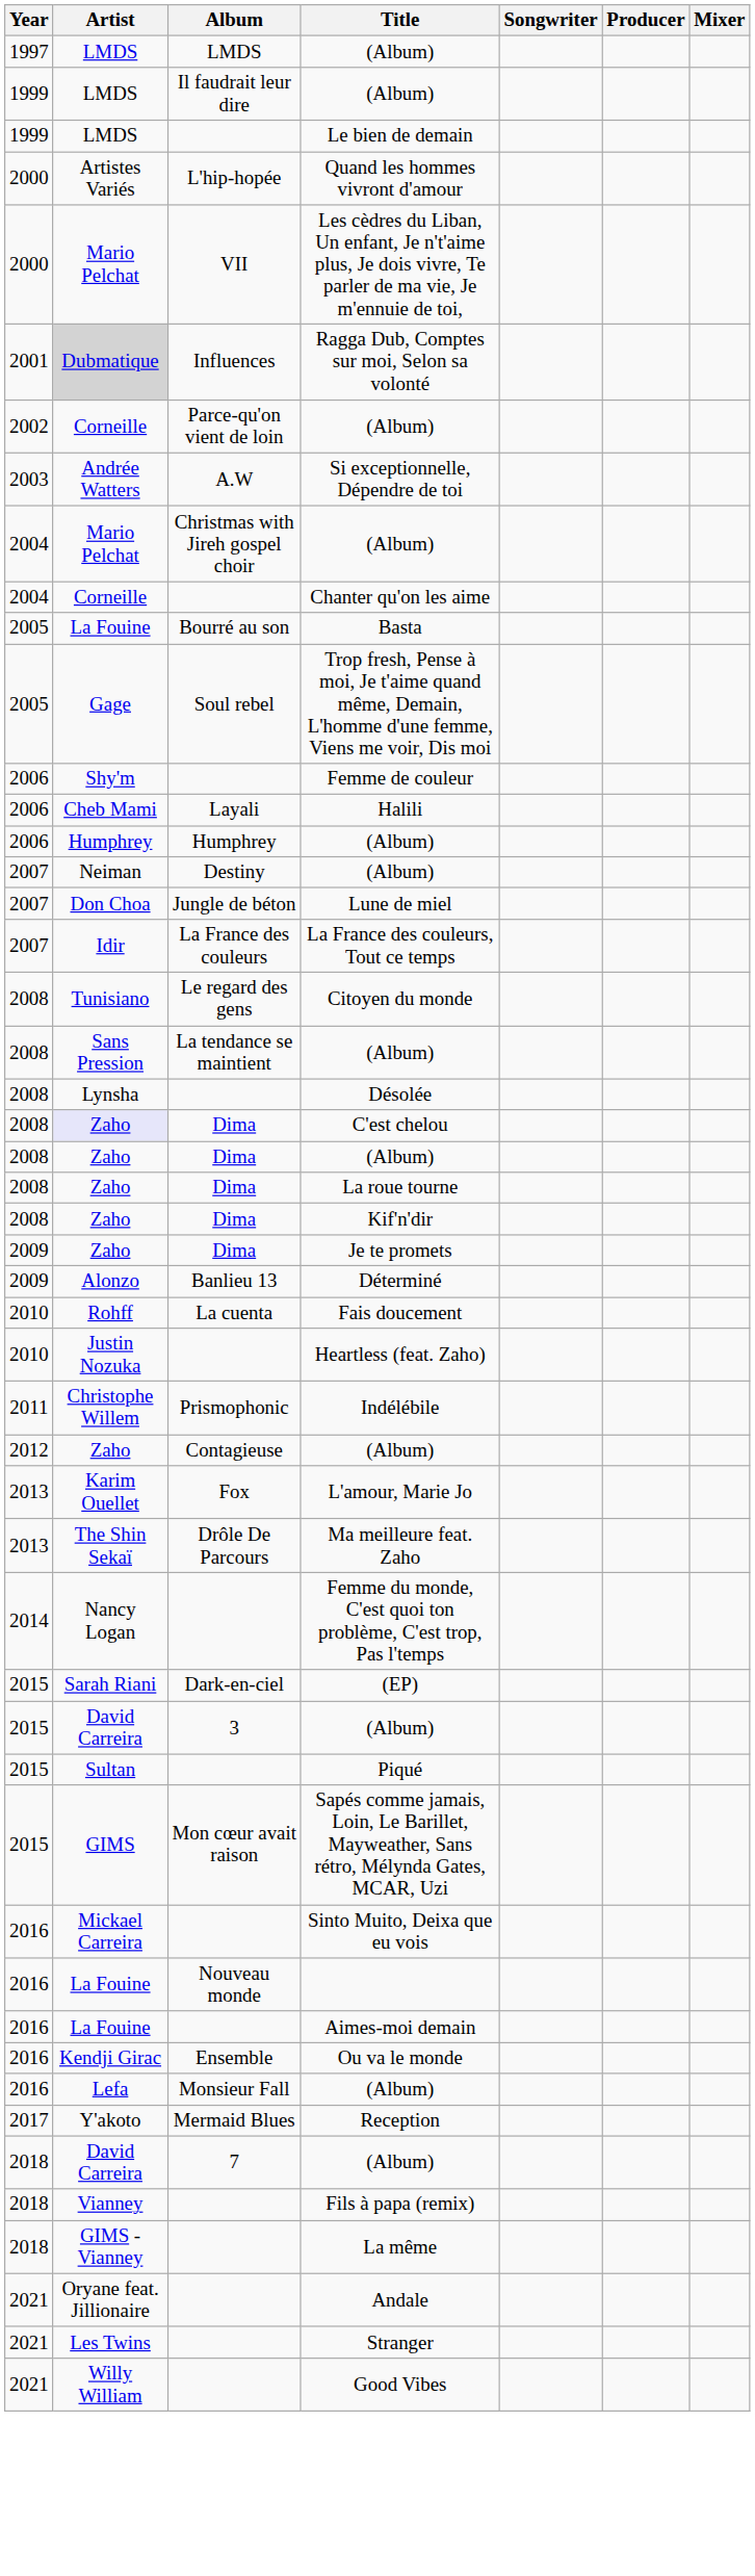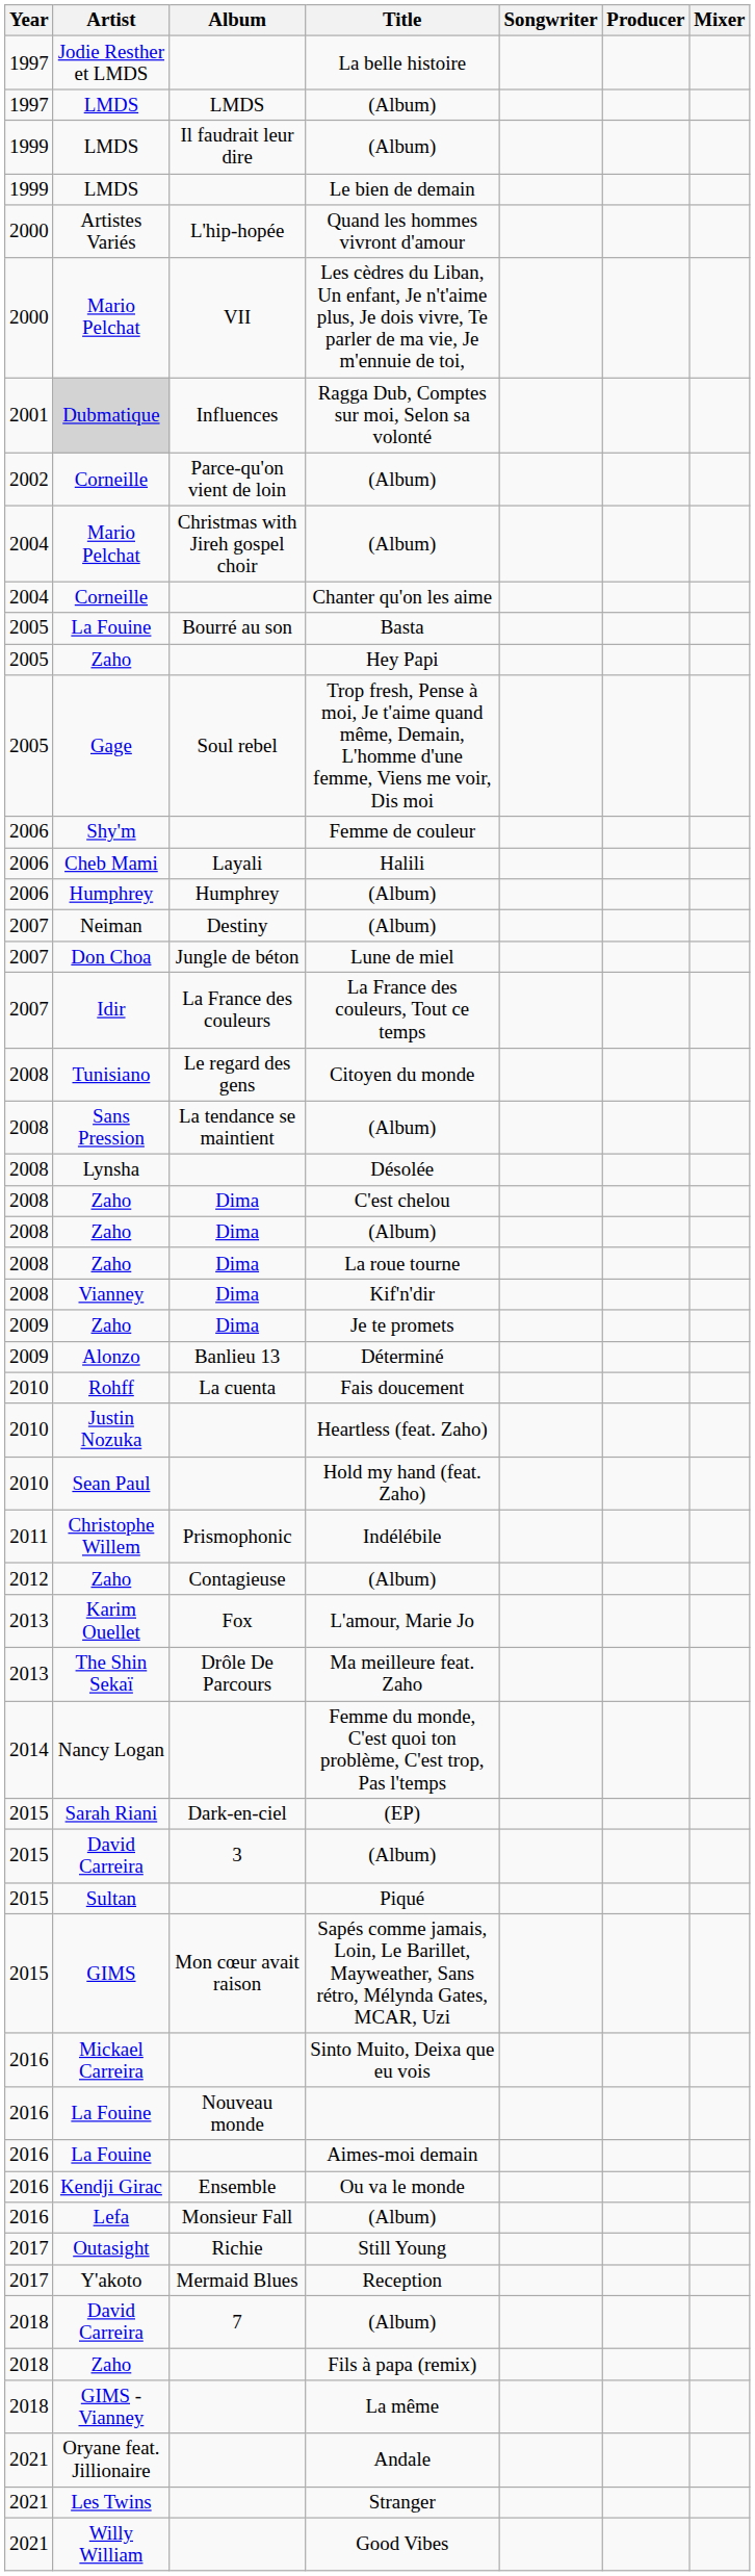 <table class="wikitable plainrowheaders" style="text-align:center;">
 <tr>
 <th scope="col">Year</th>
 <th scope="col">Artist</th>
 <th scope="col">Album</th>
 <th scope="col">Title</th>
 <th scope="col">Songwriter</th>
 <th scope="col">Producer</th>
 <th scope="col">Mixer</th>
+</tr>
+<tr>
+<td>1997</td>
+<td><a href='#'>Jodie Resther</a> et LMDS</td>
+<td></td>
+<td>La belle histoire</td>
+<td></td>
+<td></td>
+<td></td>
 </tr>
 <tr>
 <td>1997</td>
 <td><a href='#'>LMDS</a></td>
 <td>LMDS</td>
 <td>(Album)</td>
 <td></td>
 <td></td>
 <td></td>
 </tr>
 <tr>
 <td>1999</td>
 <td>LMDS</td>
 <td>Il faudrait leur dire</td>
 <td>(Album)</td>
 <td></td>
 <td></td>
 <td></td>
 </tr>
 <tr>
 <td>1999</td>
 <td>LMDS</td>
 <td></td>
 <td>Le bien de demain</td>
 <td></td>
 <td></td>
 <td></td>
 </tr>
 <tr>
 <td>2000</td>
 <td>Artistes Variés</td>
 <td>L'hip-hopée</td>
 <td>Quand les hommes vivront d'amour</td>
 <td></td>
 <td></td>
 <td></td>
 </tr>
 <tr>
 <td>2000</td>
 <td><a href='#'>Mario Pelchat</a></td>
 <td>VII</td>
 <td>Les cèdres du Liban, Un enfant, Je n't'aime plus, Je dois vivre, Te parler de ma vie, Je m'ennuie de toi,</td>
 <td></td>
 <td></td>
 <td></td>
 </tr>
 <tr>
 <td>2001</td>
 <td style="background: lightgrey;"><a href='#'>Dubmatique</a></td>
 <td>Influences</td>
 <td>Ragga Dub, Comptes sur moi, Selon sa volonté</td>
 <td></td>
 <td></td>
 <td></td>
 </tr>
 <tr>
 <td>2002</td>
 <td><a href='#'>Corneille</a></td>
 <td>Parce-qu'on vient de loin</td>
 <td>(Album)</td>
 <td></td>
 <td></td>
 <td></td>
 </tr>
 <tr>
-<td>2003</td>
-<td><a href='#'>Andrée Watters</a></td>
-<td>A.W</td>
-<td>Si exceptionnelle, Dépendre de toi</td>
-<td></td>
-<td></td>
-<td></td>
-</tr>
-<tr>
 <td>2004</td>
 <td><a href='#'>Mario Pelchat</a></td>
 <td>Christmas with Jireh gospel choir</td>
 <td>(Album)</td>
 <td></td>
 <td></td>
 <td></td>
 </tr>
 <tr>
 <td>2004</td>
 <td><a href='#'>Corneille</a></td>
 <td></td>
 <td>Chanter qu'on les aime</td>
 <td></td>
 <td></td>
 <td></td>
 </tr>
 <tr>
 <td>2005</td>
 <td><a href='#'>La Fouine</a></td>
 <td>Bourré au son</td>
 <td>Basta</td>
+<td></td>
+<td></td>
+<td></td>
+</tr>
+<tr>
+<td>2005</td>
+<td><a href='#'>Zaho</a></td>
+<td></td>
+<td>Hey Papi</td>
 <td></td>
 <td></td>
 <td></td>
 </tr>
 <tr>
 <td>2005</td>
 <td><a href='#'>Gage</a></td>
 <td>Soul rebel</td>
 <td>Trop fresh, Pense à moi, Je t'aime quand même, Demain, L'homme d'une femme, Viens me voir, Dis moi</td>
 <td></td>
 <td></td>
 <td></td>
 </tr>
 <tr>
 <td>2006</td>
 <td><a href='#'>Shy'm</a></td>
 <td></td>
 <td>Femme de couleur</td>
 <td></td>
 <td></td>
 <td></td>
 </tr>
 <tr>
 <td>2006</td>
 <td><a href='#'>Cheb Mami</a></td>
 <td>Layali</td>
 <td>Halili</td>
 <td></td>
 <td></td>
 <td></td>
 </tr>
 <tr>
 <td>2006</td>
 <td><a href='#'>Humphrey</a></td>
 <td>Humphrey</td>
 <td>(Album)</td>
 <td></td>
 <td></td>
 <td></td>
 </tr>
 <tr>
 <td>2007</td>
 <td>Neiman</td>
 <td>Destiny</td>
 <td>(Album)</td>
 <td></td>
 <td></td>
 <td></td>
 </tr>
 <tr>
 <td>2007</td>
 <td><a href='#'>Don Choa</a></td>
 <td>Jungle de béton</td>
 <td>Lune de miel</td>
 <td></td>
 <td></td>
 <td></td>
 </tr>
 <tr>
 <td>2007</td>
 <td><a href='#'>Idir</a></td>
 <td>La France des couleurs</td>
 <td>La France des couleurs, Tout ce temps</td>
 <td></td>
 <td></td>
 <td></td>
 </tr>
 <tr>
 <td>2008</td>
 <td><a href='#'>Tunisiano</a></td>
 <td>Le regard des gens</td>
 <td>Citoyen du monde</td>
 <td></td>
 <td></td>
 <td></td>
 </tr>
 <tr>
 <td>2008</td>
 <td><a href='#'>Sans Pression</a></td>
 <td>La tendance se maintient</td>
 <td>(Album)</td>
 <td></td>
 <td></td>
 <td></td>
 </tr>
 <tr>
 <td>2008</td>
 <td>Lynsha</td>
 <td></td>
 <td>Désolée</td>
 <td></td>
 <td></td>
 <td></td>
 </tr>
 <tr>
 <td>2008</td>
-<td style="background: lavender;"><a href='#'>Zaho</a></td>
+<td><a href='#'>Zaho</a></td>
 <td><a href='#'>Dima</a></td>
 <td>C'est chelou</td>
 <td></td>
 <td></td>
 <td></td>
 </tr>
 <tr>
 <td>2008</td>
 <td><a href='#'>Zaho</a></td>
 <td><a href='#'>Dima</a></td>
 <td>(Album)</td>
 <td></td>
 <td></td>
 <td></td>
 </tr>
 <tr>
 <td>2008</td>
 <td><a href='#'>Zaho</a></td>
 <td><a href='#'>Dima</a></td>
 <td>La roue tourne</td>
 <td></td>
 <td></td>
 <td></td>
 </tr>
 <tr>
 <td>2008</td>
-<td><a href='#'>Zaho</a></td>
+<td><a href='#'>Vianney</a></td>
 <td><a href='#'>Dima</a></td>
 <td>Kif'n'dir</td>
 <td></td>
 <td></td>
 <td></td>
 </tr>
 <tr>
 <td>2009</td>
 <td><a href='#'>Zaho</a></td>
 <td><a href='#'>Dima</a></td>
 <td>Je te promets</td>
 <td></td>
 <td></td>
 <td></td>
 </tr>
 <tr>
 <td>2009</td>
 <td><a href='#'>Alonzo</a></td>
 <td>Banlieu 13</td>
 <td>Déterminé</td>
 <td></td>
 <td></td>
 <td></td>
 </tr>
 <tr>
 <td>2010</td>
 <td><a href='#'>Rohff</a></td>
 <td>La cuenta</td>
 <td>Fais doucement</td>
 <td></td>
 <td></td>
 <td></td>
 </tr>
 <tr>
 <td>2010</td>
 <td><a href='#'>Justin Nozuka</a></td>
 <td></td>
 <td>Heartless (feat. Zaho)</td>
+<td></td>
+<td></td>
+<td></td>
+</tr>
+<tr>
+<td>2010</td>
+<td><a href='#'>Sean Paul</a></td>
+<td></td>
+<td>Hold my hand (feat. Zaho)</td>
 <td></td>
 <td></td>
 <td></td>
 </tr>
 <tr>
 <td>2011</td>
 <td><a href='#'>Christophe Willem</a></td>
 <td>Prismophonic</td>
 <td>Indélébile</td>
 <td></td>
 <td></td>
 <td></td>
 </tr>
 <tr>
 <td>2012</td>
 <td><a href='#'>Zaho</a></td>
 <td>Contagieuse</td>
 <td>(Album)</td>
 <td></td>
 <td></td>
 <td></td>
 </tr>
 <tr>
 <td>2013</td>
 <td><a href='#'>Karim Ouellet</a></td>
 <td>Fox</td>
 <td>L'amour, Marie Jo</td>
 <td></td>
 <td></td>
 <td></td>
 </tr>
 <tr>
 <td>2013</td>
 <td><a href='#'>The Shin Sekaï</a></td>
 <td>Drôle De Parcours</td>
 <td>Ma meilleure feat. Zaho</td>
 <td></td>
 <td></td>
 <td></td>
 </tr>
 <tr>
 <td>2014</td>
 <td>Nancy Logan</td>
 <td></td>
 <td>Femme du monde, C'est quoi ton problème, C'est trop, Pas l'temps</td>
 <td></td>
 <td></td>
 <td></td>
 </tr>
 <tr>
 <td>2015</td>
 <td><a href='#'>Sarah Riani</a></td>
 <td>Dark-en-ciel</td>
 <td>(EP)</td>
 <td></td>
 <td></td>
 <td></td>
 </tr>
 <tr>
 <td>2015</td>
 <td><a href='#'>David Carreira</a></td>
 <td>3</td>
 <td>(Album)</td>
 <td></td>
 <td></td>
 <td></td>
 </tr>
 <tr>
 <td>2015</td>
 <td><a href='#'>Sultan</a></td>
 <td></td>
 <td>Piqué</td>
 <td></td>
 <td></td>
 <td></td>
 </tr>
 <tr>
 <td>2015</td>
 <td><a href='#'>GIMS</a></td>
 <td>Mon cœur avait raison</td>
 <td>Sapés comme jamais, Loin, Le Barillet, Mayweather, Sans rétro, Mélynda Gates, MCAR, Uzi</td>
 <td></td>
 <td></td>
 <td></td>
 </tr>
 <tr>
 <td>2016</td>
 <td><a href='#'>Mickael Carreira</a></td>
 <td></td>
 <td>Sinto Muito, Deixa que eu vois</td>
 <td></td>
 <td></td>
 <td></td>
 </tr>
 <tr>
 <td>2016</td>
 <td><a href='#'>La Fouine</a></td>
 <td>Nouveau monde</td>
 <td></td>
 <td></td>
 <td></td>
 <td></td>
 </tr>
 <tr>
 <td>2016</td>
 <td><a href='#'>La Fouine</a></td>
 <td></td>
 <td>Aimes-moi demain</td>
 <td></td>
 <td></td>
 <td></td>
 </tr>
 <tr>
 <td>2016</td>
 <td><a href='#'>Kendji Girac</a></td>
 <td>Ensemble</td>
 <td>Ou va le monde</td>
 <td></td>
 <td></td>
 <td></td>
 </tr>
 <tr>
 <td>2016</td>
 <td><a href='#'>Lefa</a></td>
 <td>Monsieur Fall</td>
 <td>(Album)</td>
 <td></td>
 <td></td>
 <td></td>
 </tr>
 <tr>
 <td>2017</td>
+<td><a href='#'>Outasight</a></td>
+<td>Richie</td>
+<td>Still Young</td>
+<td></td>
+<td></td>
+<td></td>
+</tr>
+<tr>
+<td>2017</td>
 <td>Y'akoto</td>
 <td>Mermaid Blues</td>
 <td>Reception</td>
 <td></td>
 <td></td>
 <td></td>
 </tr>
 <tr>
 <td>2018</td>
 <td><a href='#'>David Carreira</a></td>
 <td>7</td>
 <td>(Album)</td>
 <td></td>
 <td></td>
 <td></td>
 </tr>
 <tr>
 <td>2018</td>
-<td><a href='#'>Vianney</a></td>
+<td><a href='#'>Zaho</a></td>
 <td></td>
 <td>Fils à papa (remix)</td>
 <td></td>
 <td></td>
 <td></td>
 </tr>
 <tr>
 <td>2018</td>
 <td><a href='#'>GIMS</a> - <a href='#'>Vianney</a></td>
 <td></td>
 <td>La même</td>
 <td></td>
 <td></td>
 <td></td>
 </tr>
 <tr>
 <td>2021</td>
 <td>Oryane feat. Jillionaire</td>
 <td></td>
 <td>Andale</td>
 <td></td>
 <td></td>
 <td></td>
 </tr>
 <tr>
 <td>2021</td>
 <td><a href='#'>Les Twins</a></td>
 <td></td>
 <td>Stranger</td>
 <td></td>
 <td></td>
 <td></td>
 </tr>
 <tr>
 <td>2021</td>
 <td><a href='#'>Willy William</a></td>
 <td></td>
 <td>Good Vibes</td>
 <td></td>
 <td></td>
 <td></td>
 </tr>
 </table>
